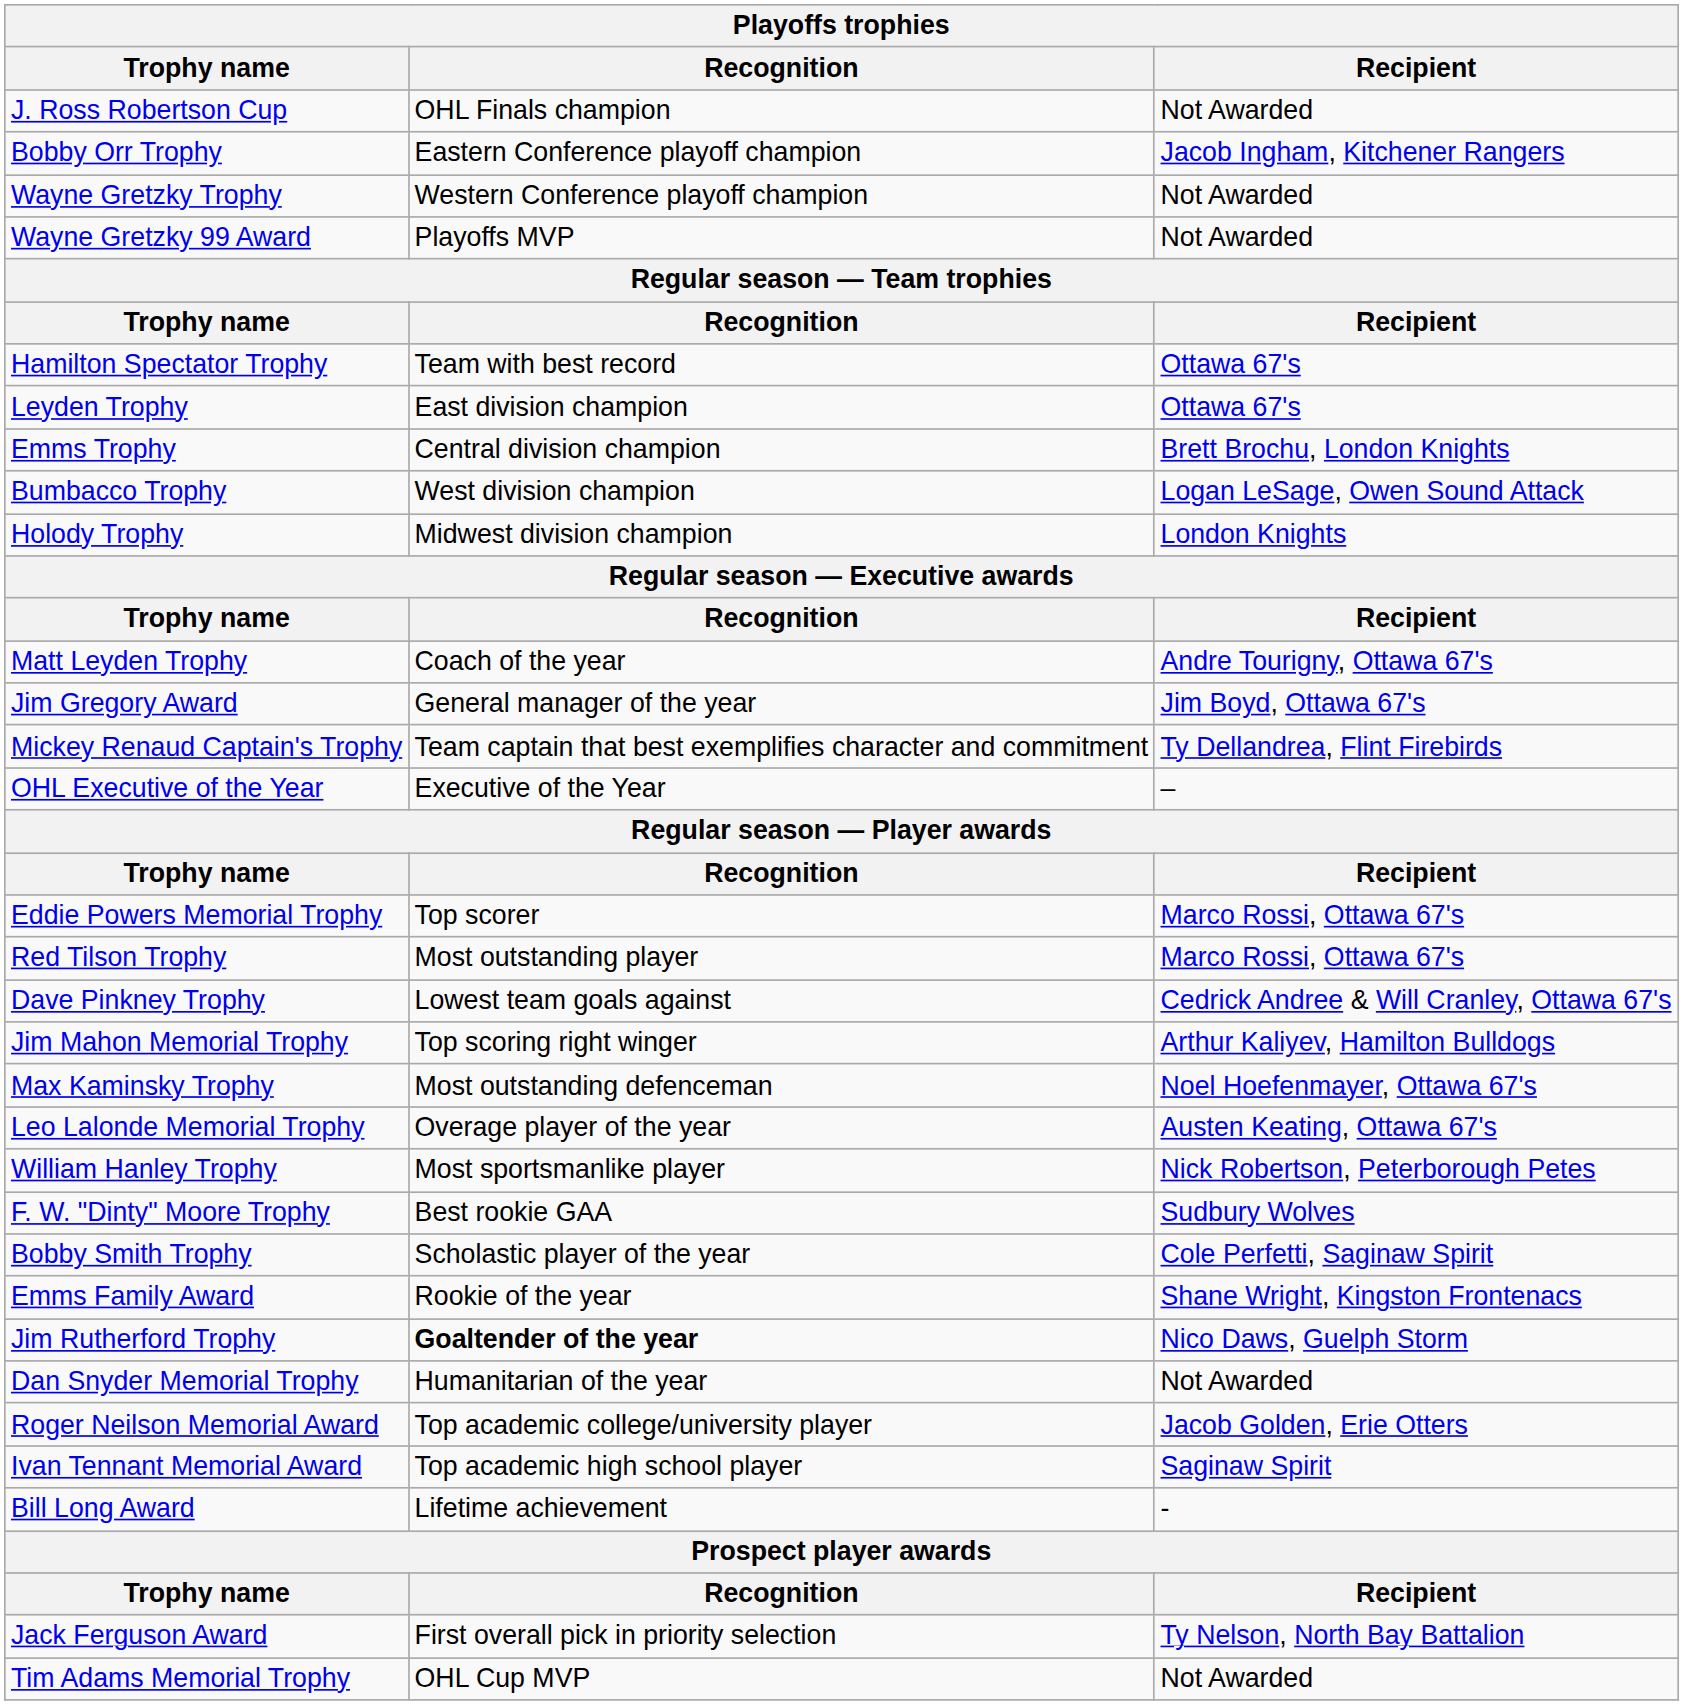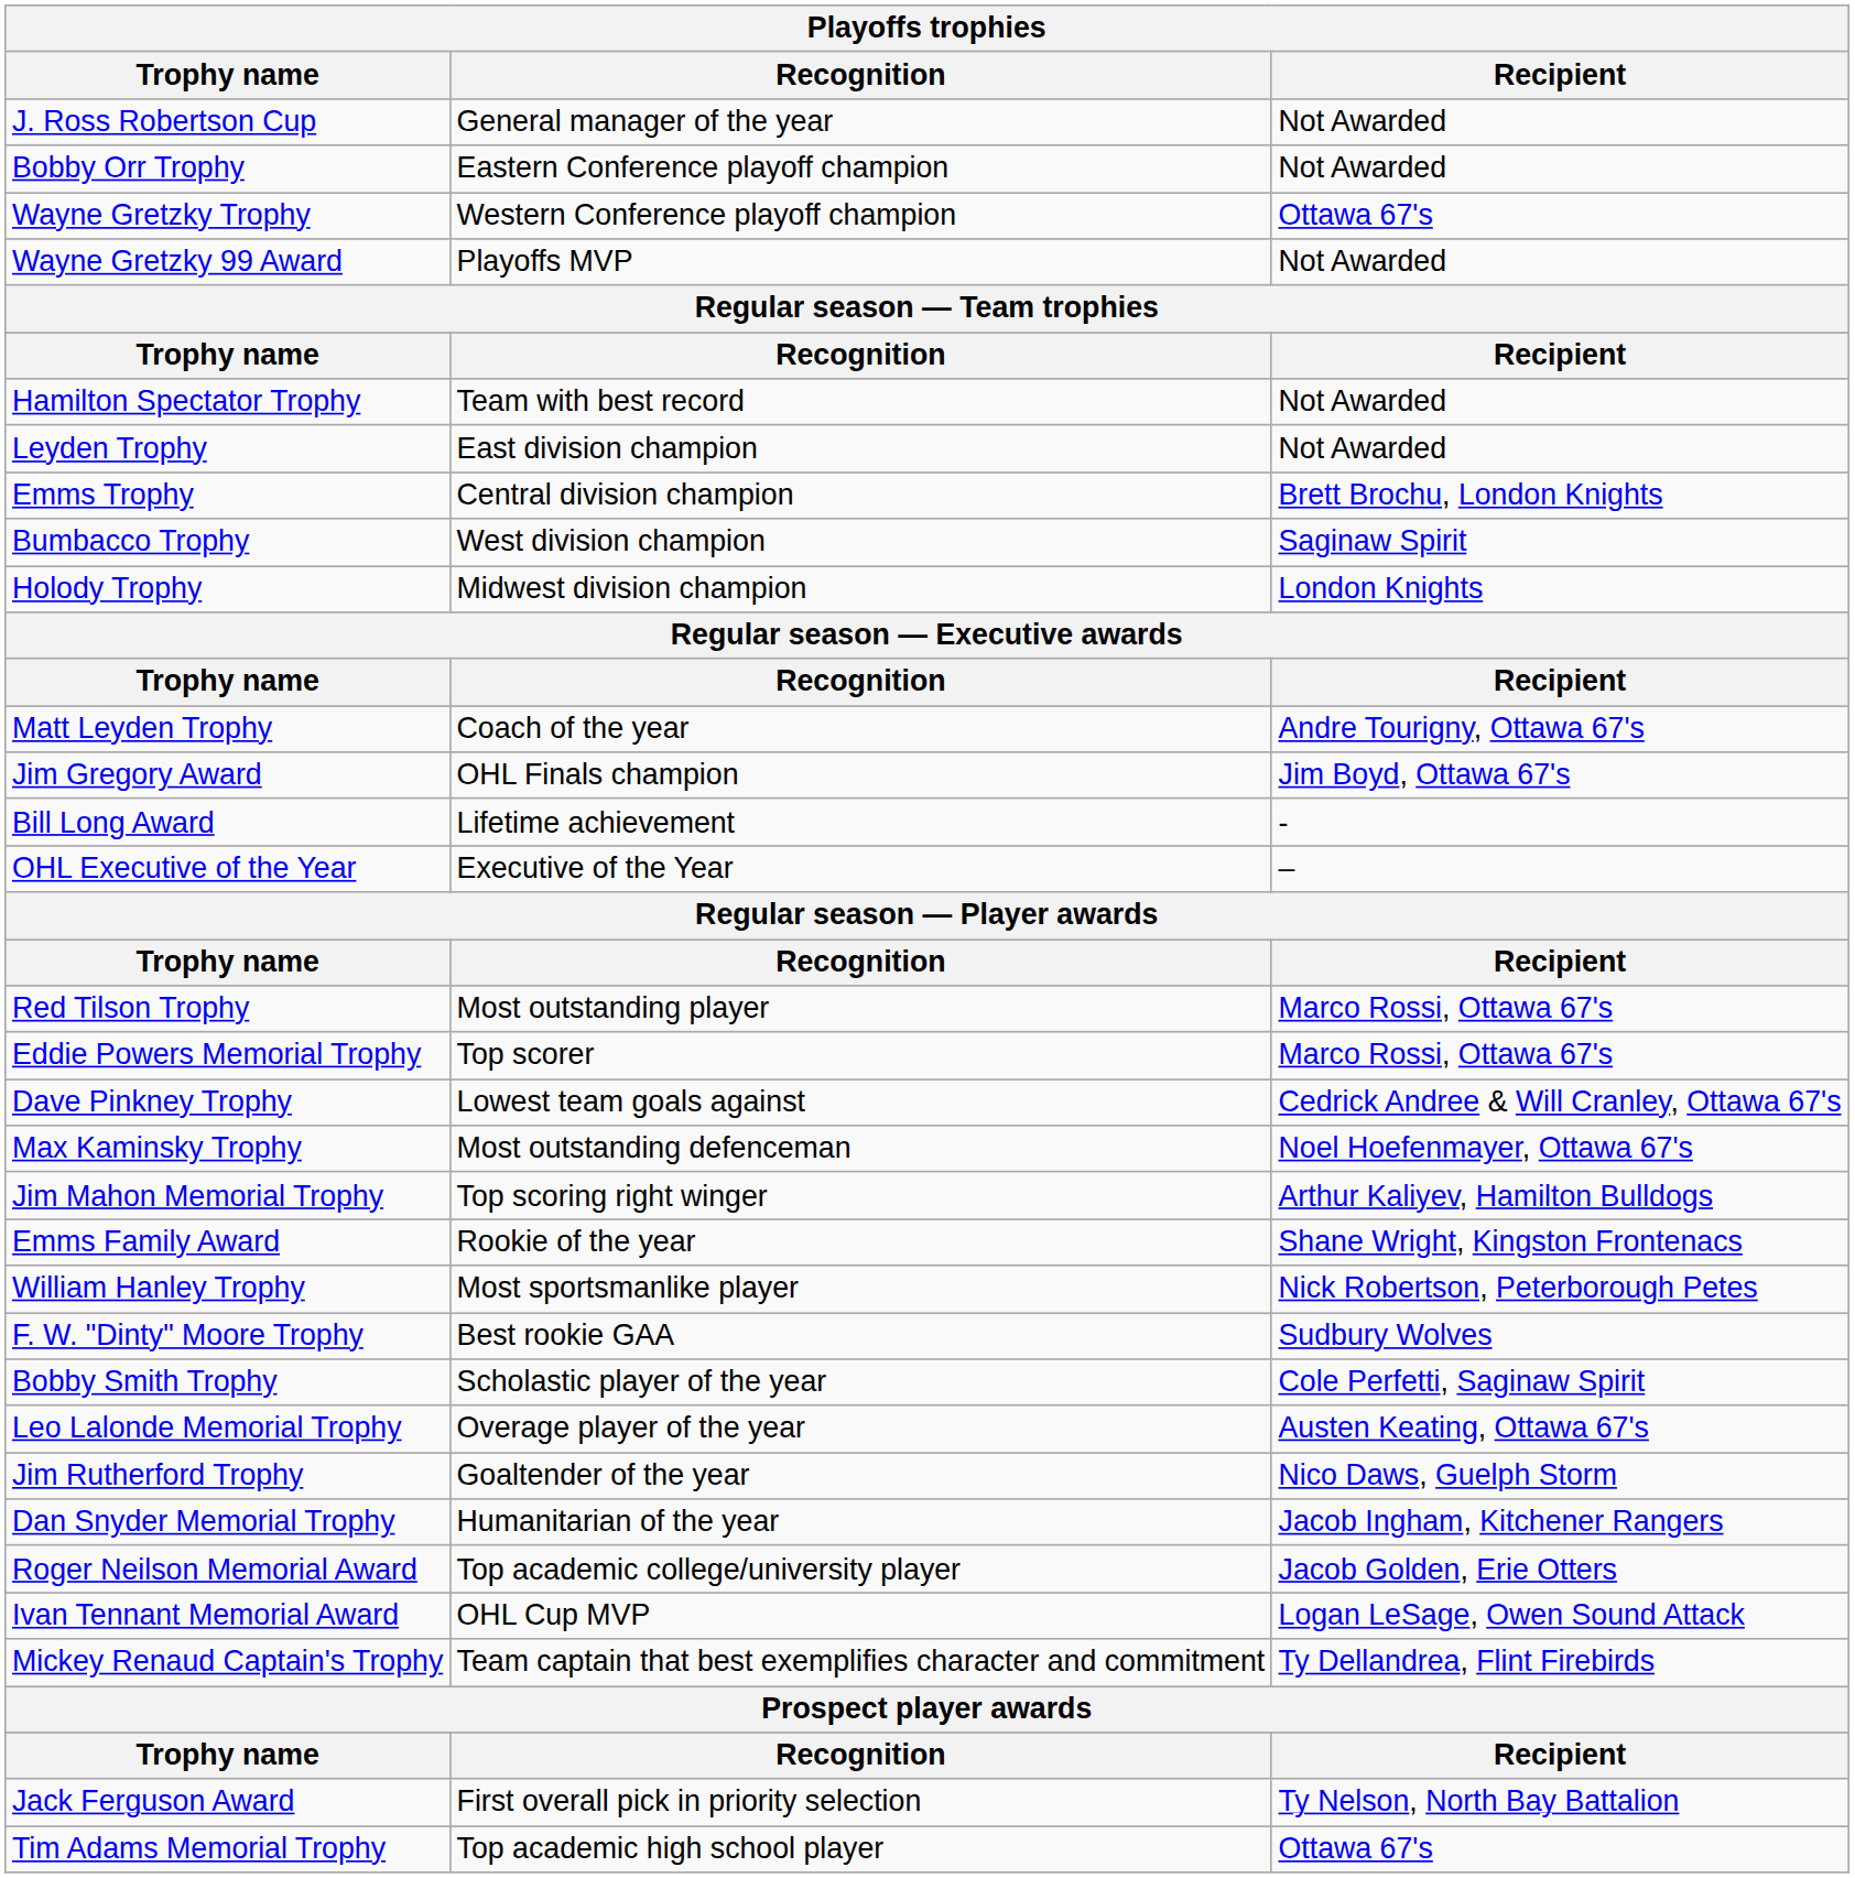 <table class="wikitable">
 <tr>
 <th colspan="3">Playoffs trophies</th>
 </tr>
 <tr>
 <th>Trophy name</th>
 <th>Recognition</th>
 <th>Recipient</th>
 </tr>
 <tr>
 <td><a href='#'>J. Ross Robertson Cup</a></td>
-<td>OHL Finals champion</td>
+<td>General manager of the year</td>
 <td>Not Awarded</td>
 </tr>
 <tr>
 <td><a href='#'>Bobby Orr Trophy</a></td>
 <td>Eastern Conference playoff champion</td>
-<td><a href='#'>Jacob Ingham</a>, <a href='#'>Kitchener Rangers</a></td>
+<td>Not Awarded</td>
 </tr>
 <tr>
 <td><a href='#'>Wayne Gretzky Trophy</a></td>
 <td>Western Conference playoff champion</td>
-<td>Not Awarded</td>
+<td><a href='#'>Ottawa 67's</a></td>
 </tr>
 <tr>
 <td><a href='#'>Wayne Gretzky 99 Award</a></td>
 <td>Playoffs MVP</td>
 <td>Not Awarded</td>
 </tr>
 <tr>
 <th colspan="3">Regular season — Team trophies</th>
 </tr>
 <tr>
 <th>Trophy name</th>
 <th>Recognition</th>
 <th>Recipient</th>
 </tr>
 <tr>
 <td><a href='#'>Hamilton Spectator Trophy</a></td>
 <td>Team with best record</td>
-<td><a href='#'>Ottawa 67's</a></td>
+<td>Not Awarded</td>
 </tr>
 <tr>
 <td><a href='#'>Leyden Trophy</a></td>
 <td>East division champion</td>
-<td><a href='#'>Ottawa 67's</a></td>
+<td>Not Awarded</td>
 </tr>
 <tr>
 <td><a href='#'>Emms Trophy</a></td>
 <td>Central division champion</td>
 <td><a href='#'>Brett Brochu</a>, <a href='#'>London Knights</a></td>
 </tr>
 <tr>
 <td><a href='#'>Bumbacco Trophy</a></td>
 <td>West division champion</td>
-<td><a href='#'>Logan LeSage</a>, <a href='#'>Owen Sound Attack</a></td>
+<td><a href='#'>Saginaw Spirit</a></td>
 </tr>
 <tr>
 <td><a href='#'>Holody Trophy</a></td>
 <td>Midwest division champion</td>
 <td><a href='#'>London Knights</a></td>
 </tr>
 <tr>
 <th colspan="3">Regular season — Executive awards</th>
 </tr>
 <tr>
 <th>Trophy name</th>
 <th>Recognition</th>
 <th>Recipient</th>
 </tr>
 <tr>
 <td><a href='#'>Matt Leyden Trophy</a></td>
 <td>Coach of the year</td>
 <td><a href='#'>Andre Tourigny</a>, <a href='#'>Ottawa 67's</a></td>
 </tr>
 <tr>
 <td><a href='#'>Jim Gregory Award</a></td>
-<td>General manager of the year</td>
+<td>OHL Finals champion</td>
 <td><a href='#'>Jim Boyd</a>, <a href='#'>Ottawa 67's</a></td>
 </tr>
 <tr>
-<td><a href='#'>Mickey Renaud Captain's Trophy</a></td>
-<td>Team captain that best exemplifies character and commitment</td>
-<td><a href='#'>Ty Dellandrea</a>, <a href='#'>Flint Firebirds</a></td>
+<td><a href='#'>Bill Long Award</a></td>
+<td>Lifetime achievement</td>
+<td>-</td>
 </tr>
 <tr>
 <td><a href='#'>OHL Executive of the Year</a></td>
 <td>Executive of the Year</td>
 <td>–</td>
 </tr>
 <tr>
 <th colspan="3">Regular season — Player awards</th>
 </tr>
 <tr>
 <th>Trophy name</th>
 <th>Recognition</th>
 <th>Recipient</th>
 </tr>
 <tr>
-<td><a href='#'>Eddie Powers Memorial Trophy</a></td>
-<td>Top scorer</td>
+<td><a href='#'>Red Tilson Trophy</a></td>
+<td>Most outstanding player</td>
 <td><a href='#'>Marco Rossi</a>, <a href='#'>Ottawa 67's</a></td>
 </tr>
 <tr>
-<td><a href='#'>Red Tilson Trophy</a></td>
-<td>Most outstanding player</td>
+<td><a href='#'>Eddie Powers Memorial Trophy</a></td>
+<td>Top scorer</td>
 <td><a href='#'>Marco Rossi</a>, <a href='#'>Ottawa 67's</a></td>
 </tr>
 <tr>
 <td><a href='#'>Dave Pinkney Trophy</a></td>
 <td>Lowest team goals against</td>
 <td><a href='#'>Cedrick Andree</a> & <a href='#'>Will Cranley</a>, <a href='#'>Ottawa 67's</a></td>
 </tr>
 <tr>
+<td><a href='#'>Max Kaminsky Trophy</a></td>
+<td>Most outstanding defenceman</td>
+<td><a href='#'>Noel Hoefenmayer</a>, <a href='#'>Ottawa 67's</a></td>
+</tr>
+<tr>
 <td><a href='#'>Jim Mahon Memorial Trophy</a></td>
 <td>Top scoring right winger</td>
 <td><a href='#'>Arthur Kaliyev</a>, <a href='#'>Hamilton Bulldogs</a></td>
 </tr>
 <tr>
-<td><a href='#'>Max Kaminsky Trophy</a></td>
-<td>Most outstanding defenceman</td>
-<td><a href='#'>Noel Hoefenmayer</a>, <a href='#'>Ottawa 67's</a></td>
-</tr>
-<tr>
-<td><a href='#'>Leo Lalonde Memorial Trophy</a></td>
-<td>Overage player of the year</td>
-<td><a href='#'>Austen Keating</a>, <a href='#'>Ottawa 67's</a></td>
+<td><a href='#'>Emms Family Award</a></td>
+<td>Rookie of the year</td>
+<td><a href='#'>Shane Wright</a>, <a href='#'>Kingston Frontenacs</a></td>
 </tr>
 <tr>
 <td><a href='#'>William Hanley Trophy</a></td>
 <td>Most sportsmanlike player</td>
 <td><a href='#'>Nick Robertson</a>, <a href='#'>Peterborough Petes</a></td>
 </tr>
 <tr>
 <td><a href='#'>F. W. "Dinty" Moore Trophy</a></td>
 <td>Best rookie GAA</td>
 <td><a href='#'>Sudbury Wolves</a></td>
 </tr>
 <tr>
 <td><a href='#'>Bobby Smith Trophy</a></td>
 <td>Scholastic player of the year</td>
 <td><a href='#'>Cole Perfetti</a>, <a href='#'>Saginaw Spirit</a></td>
 </tr>
 <tr>
-<td><a href='#'>Emms Family Award</a></td>
-<td>Rookie of the year</td>
-<td><a href='#'>Shane Wright</a>, <a href='#'>Kingston Frontenacs</a></td>
+<td><a href='#'>Leo Lalonde Memorial Trophy</a></td>
+<td>Overage player of the year</td>
+<td><a href='#'>Austen Keating</a>, <a href='#'>Ottawa 67's</a></td>
 </tr>
 <tr>
 <td><a href='#'>Jim Rutherford Trophy</a></td>
-<td><strong>Goaltender of the year</strong></td>
+<td>Goaltender of the year</td>
 <td><a href='#'>Nico Daws</a>, <a href='#'>Guelph Storm</a></td>
 </tr>
 <tr>
 <td><a href='#'>Dan Snyder Memorial Trophy</a></td>
 <td>Humanitarian of the year</td>
-<td>Not Awarded</td>
+<td><a href='#'>Jacob Ingham</a>, <a href='#'>Kitchener Rangers</a></td>
 </tr>
 <tr>
 <td><a href='#'>Roger Neilson Memorial Award</a></td>
 <td>Top academic college/university player</td>
 <td><a href='#'>Jacob Golden</a>, <a href='#'>Erie Otters</a></td>
 </tr>
 <tr>
 <td><a href='#'>Ivan Tennant Memorial Award</a></td>
-<td>Top academic high school player</td>
-<td><a href='#'>Saginaw Spirit</a></td>
+<td>OHL Cup MVP</td>
+<td><a href='#'>Logan LeSage</a>, <a href='#'>Owen Sound Attack</a></td>
 </tr>
 <tr>
-<td><a href='#'>Bill Long Award</a></td>
-<td>Lifetime achievement</td>
-<td>-</td>
+<td><a href='#'>Mickey Renaud Captain's Trophy</a></td>
+<td>Team captain that best exemplifies character and commitment</td>
+<td><a href='#'>Ty Dellandrea</a>, <a href='#'>Flint Firebirds</a></td>
 </tr>
 <tr>
 <th colspan="3">Prospect player awards</th>
 </tr>
 <tr>
 <th>Trophy name</th>
 <th>Recognition</th>
 <th>Recipient</th>
 </tr>
 <tr>
 <td><a href='#'>Jack Ferguson Award</a></td>
 <td>First overall pick in priority selection</td>
 <td><a href='#'>Ty Nelson</a>, <a href='#'>North Bay Battalion</a></td>
 </tr>
 <tr>
 <td><a href='#'>Tim Adams Memorial Trophy</a></td>
-<td>OHL Cup MVP</td>
-<td>Not Awarded</td>
+<td>Top academic high school player</td>
+<td><a href='#'>Ottawa 67's</a></td>
 </tr>
 </table>
